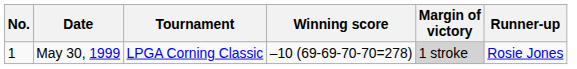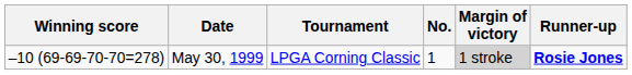 <table class="wikitable" style="font-size:95%;">
 <tr>
-<th>No.</th>
+<th>Winning score</th>
 <th>Date</th>
 <th>Tournament</th>
-<th>Winning score</th>
+<th>No.</th>
 <th>Margin of <br>victory</th>
 <th>Runner-up</th>
 </tr>
 <tr>
-<td>1</td>
+<td>–10 (69-69-70-70=278)</td>
 <td>May 30, <a href='#'>1999</a></td>
 <td><a href='#'>LPGA Corning Classic</a></td>
-<td>–10 (69-69-70-70=278)</td>
+<td>1</td>
 <td style="background: lightgrey;">1 stroke</td>
-<td> <a href='#'>Rosie Jones</a></td>
+<td><strong> <a href='#'>Rosie Jones</a></strong></td>
 </tr>
 </table>
